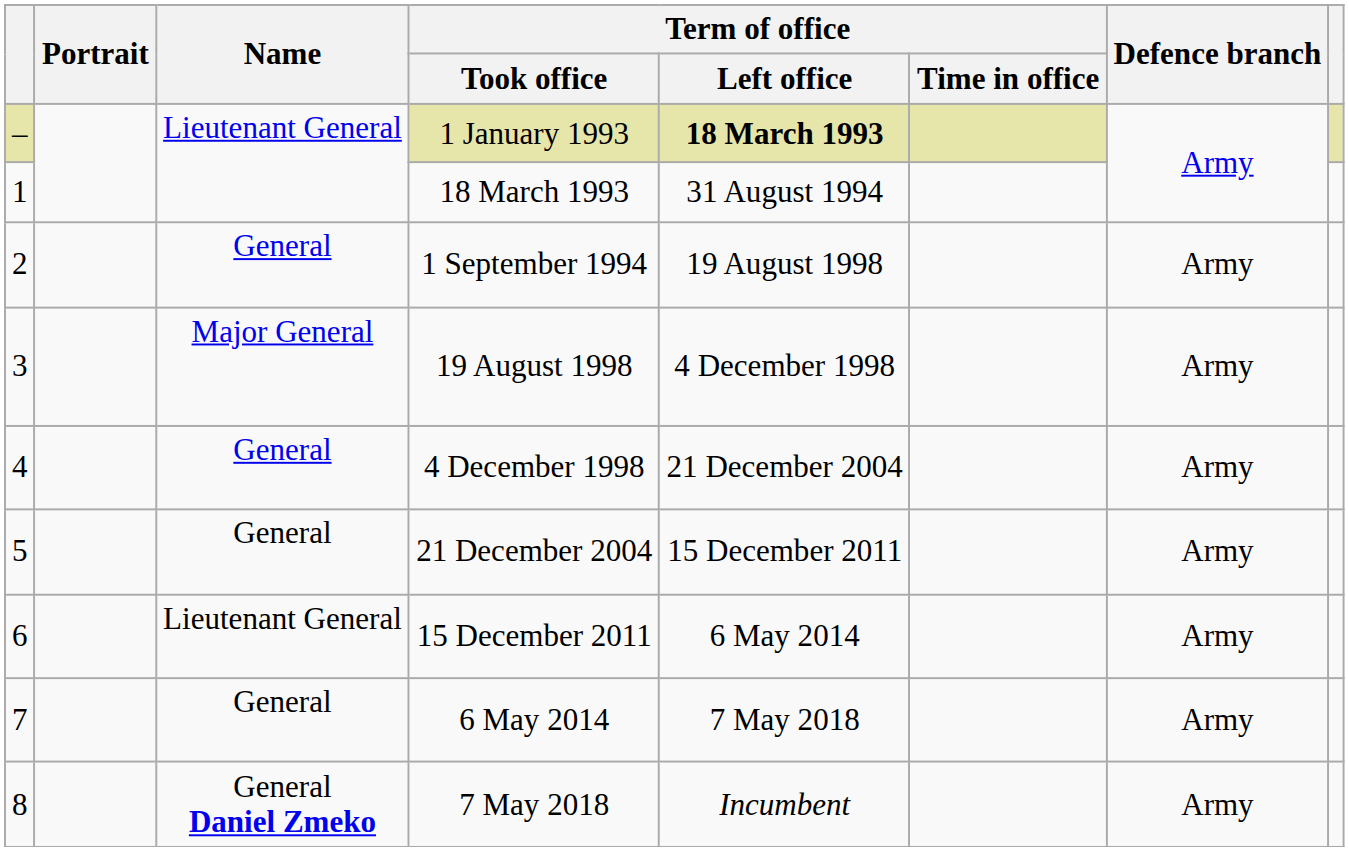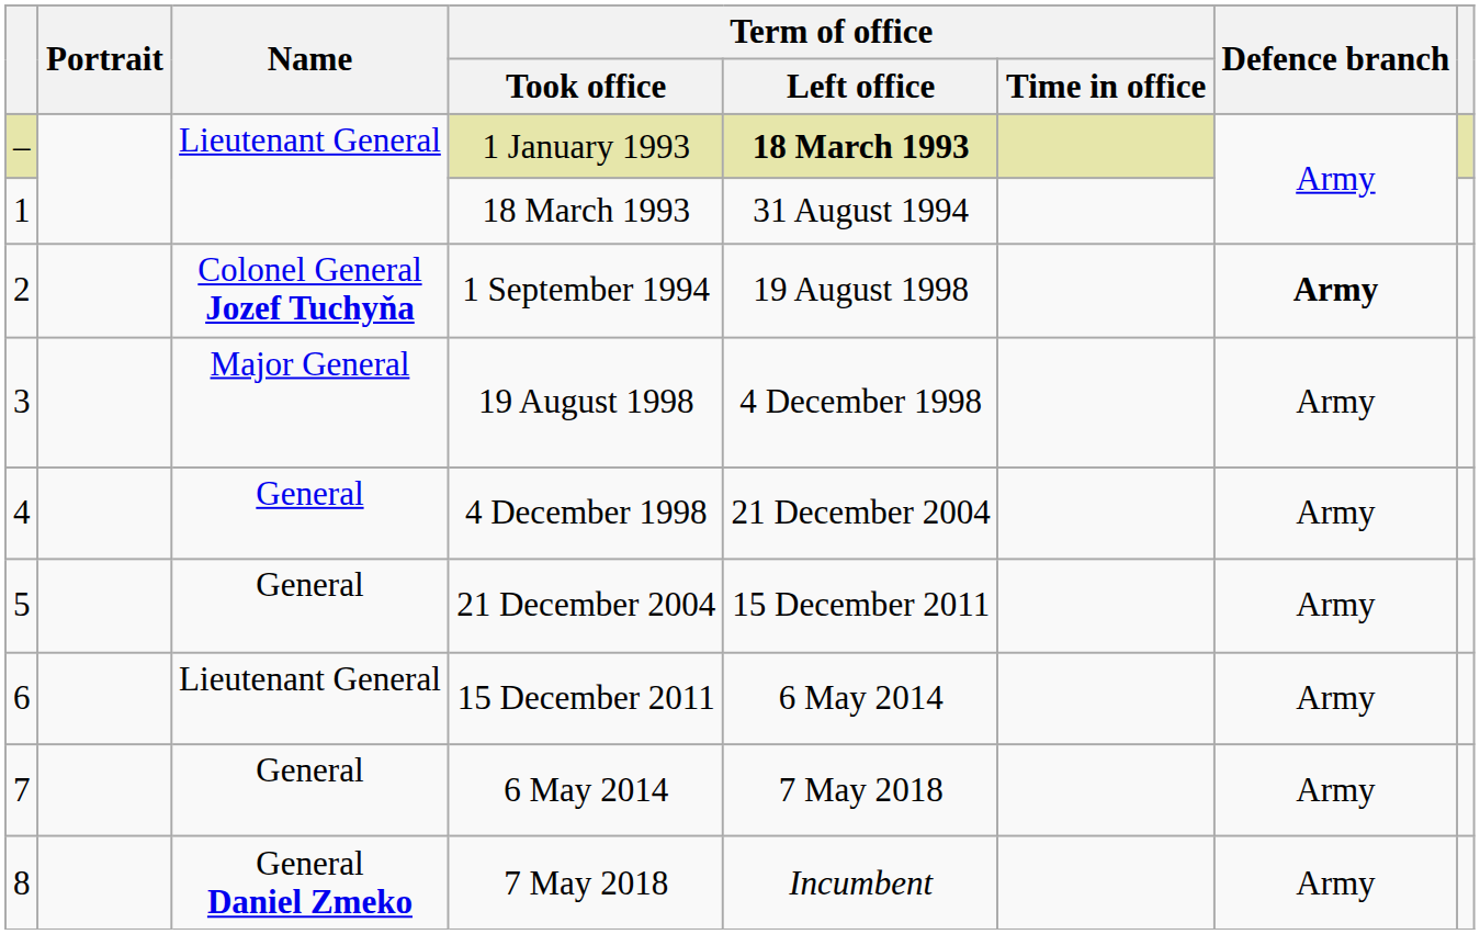 <table class="wikitable" style="text-align:center">
 <tr>
 <th rowspan=2></th>
 <th rowspan=2>Portrait</th>
 <th rowspan=2>Name<br></th>
 <th colspan=3>Term of office</th>
 <th rowspan=2>Defence branch</th>
 <th rowspan=2></th>
 </tr>
 <tr>
 <th>Took office</th>
 <th>Left office</th>
 <th>Time in office</th>
 </tr>
 <tr>
 <td style="background:#e6e6aa;">–</td>
 <td rowspan=2></td>
 <td rowspan=2><a href='#'>Lieutenant General</a><br><strong></strong><br><br></td>
 <td style="background:#e6e6aa;">1 January 1993</td>
 <td style="background:#e6e6aa;"><strong>18 March 1993</strong></td>
 <td style="background:#e6e6aa;"></td>
 <td rowspan=2><a href='#'>Army</a></td>
 <td style="background:#e6e6aa;"></td>
 </tr>
 <tr>
 <td>1</td>
 <td>18 March 1993</td>
 <td>31 August 1994</td>
 <td></td>
 <td></td>
 </tr>
 <tr>
 <td>2</td>
 <td></td>
-<td><a href='#'>General</a><br><strong></strong><br></td>
+<td><a href='#'>Colonel General</a><br><strong><a href='#'>Jozef Tuchyňa</a></strong><br></td>
 <td>1 September 1994</td>
 <td>19 August 1998</td>
 <td></td>
-<td>Army</td>
+<td><strong>Army</strong></td>
 <td></td>
 </tr>
 <tr>
 <td>3</td>
 <td></td>
 <td><a href='#'>Major General</a><br><strong></strong><br><br></td>
 <td>19 August 1998</td>
 <td>4 December 1998</td>
 <td></td>
 <td>Army</td>
 <td></td>
 </tr>
 <tr>
 <td>4</td>
 <td></td>
 <td><a href='#'>General</a><br><strong></strong><br></td>
 <td>4 December 1998</td>
 <td>21 December 2004</td>
 <td></td>
 <td>Army</td>
 <td></td>
 </tr>
 <tr>
 <td>5</td>
 <td></td>
 <td>General<br><strong></strong><br></td>
 <td>21 December 2004</td>
 <td>15 December 2011</td>
 <td></td>
 <td>Army</td>
 <td></td>
 </tr>
 <tr>
 <td>6</td>
 <td></td>
 <td>Lieutenant General<br><strong></strong><br></td>
 <td>15 December 2011</td>
 <td>6 May 2014</td>
 <td></td>
 <td>Army</td>
 <td></td>
 </tr>
 <tr>
 <td>7</td>
 <td></td>
 <td>General<br><strong></strong><br></td>
 <td>6 May 2014</td>
 <td>7 May 2018</td>
 <td></td>
 <td>Army</td>
 <td></td>
 </tr>
 <tr>
 <td>8</td>
 <td></td>
 <td>General<br><strong><a href='#'>Daniel Zmeko</a></strong><br></td>
 <td>7 May 2018</td>
 <td><em>Incumbent</em></td>
 <td></td>
 <td>Army</td>
 <td></td>
 </tr>
 </table>
